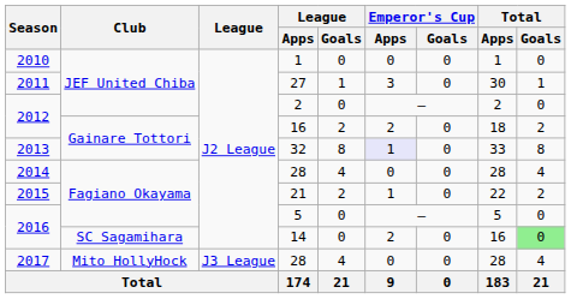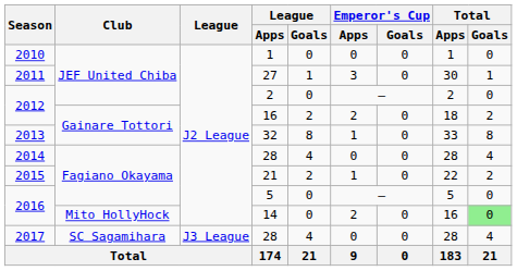 <table class="wikitable" style="text-align:center;">
 <tr>
 <th rowspan=2>Season</th>
 <th rowspan=2>Club</th>
 <th rowspan=2>League</th>
 <th colspan=2>League</th>
 <th colspan=2><a href='#'>Emperor's Cup</a></th>
 <th colspan=2>Total</th>
 </tr>
 <tr>
 <th>Apps</th>
 <th>Goals</th>
 <th>Apps</th>
 <th>Goals</th>
 <th>Apps</th>
 <th>Goals</th>
 </tr>
 <tr>
 <td><a href='#'>2010</a></td>
 <td rowspan="3"><a href='#'>JEF United Chiba</a></td>
 <td rowspan="9"><a href='#'>J2 League</a></td>
 <td>1</td>
 <td>0</td>
 <td>0</td>
 <td>0</td>
 <td>1</td>
 <td>0</td>
 </tr>
 <tr>
 <td><a href='#'>2011</a></td>
 <td>27</td>
 <td>1</td>
 <td>3</td>
 <td>0</td>
 <td>30</td>
 <td>1</td>
 </tr>
 <tr>
 <td rowspan=2><a href='#'>2012</a></td>
 <td>2</td>
 <td>0</td>
 <td colspan="2">–</td>
 <td>2</td>
 <td>0</td>
 </tr>
 <tr>
 <td rowspan="2"><a href='#'>Gainare Tottori</a></td>
 <td>16</td>
 <td>2</td>
 <td>2</td>
 <td>0</td>
 <td>18</td>
 <td>2</td>
 </tr>
 <tr>
 <td><a href='#'>2013</a></td>
 <td>32</td>
 <td>8</td>
-<td style="background: lavender;">1</td>
+<td>1</td>
 <td>0</td>
 <td>33</td>
 <td>8</td>
 </tr>
 <tr>
 <td><a href='#'>2014</a></td>
 <td rowspan="3"><a href='#'>Fagiano Okayama</a></td>
 <td>28</td>
 <td>4</td>
 <td>0</td>
 <td>0</td>
 <td>28</td>
 <td>4</td>
 </tr>
 <tr>
 <td><a href='#'>2015</a></td>
 <td>21</td>
 <td>2</td>
 <td>1</td>
 <td>0</td>
 <td>22</td>
 <td>2</td>
 </tr>
 <tr>
 <td rowspan="2"><a href='#'>2016</a></td>
 <td>5</td>
 <td>0</td>
 <td colspan="2">–</td>
 <td>5</td>
 <td>0</td>
 </tr>
 <tr>
-<td rowspan="1"><a href='#'>SC Sagamihara</a></td>
+<td><a href='#'>Mito HollyHock</a></td>
 <td>14</td>
 <td>0</td>
 <td>2</td>
 <td>0</td>
 <td>16</td>
 <td style="background: lightgreen;">0</td>
 </tr>
 <tr>
 <td><a href='#'>2017</a></td>
-<td><a href='#'>Mito HollyHock</a></td>
+<td rowspan="1"><a href='#'>SC Sagamihara</a></td>
 <td rowspan="1"><a href='#'>J3 League</a></td>
 <td>28</td>
 <td>4</td>
 <td>0</td>
 <td>0</td>
 <td>28</td>
 <td>4</td>
 </tr>
 <tr>
 <th colspan=3>Total</th>
 <th>174</th>
 <th>21</th>
 <th>9</th>
 <th>0</th>
 <th>183</th>
 <th>21</th>
 </tr>
 </table>
